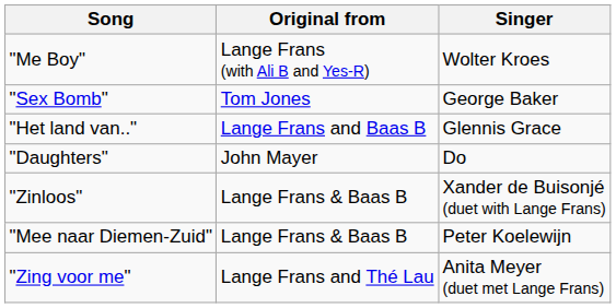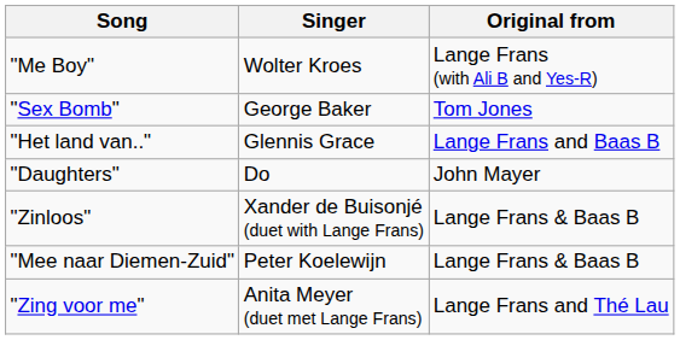 <table class="wikitable">
 <tr>
 <th>Song</th>
+<th>Singer</th>
 <th>Original from</th>
-<th>Singer</th>
 </tr>
 <tr>
 <td>"Me Boy"</td>
+<td>Wolter Kroes</td>
 <td>Lange Frans <br><small>(with <a href='#'>Ali B</a> and <a href='#'>Yes-R</a>)</small></td>
-<td>Wolter Kroes</td>
 </tr>
 <tr>
 <td>"<a href='#'>Sex Bomb</a>"</td>
+<td>George Baker</td>
 <td><a href='#'>Tom Jones</a></td>
-<td>George Baker</td>
 </tr>
 <tr>
 <td>"Het land van.."</td>
+<td>Glennis Grace</td>
 <td><a href='#'>Lange Frans</a> and <a href='#'>Baas B</a></td>
-<td>Glennis Grace</td>
 </tr>
 <tr>
 <td>"Daughters"</td>
+<td>Do</td>
 <td>John Mayer</td>
-<td>Do</td>
 </tr>
 <tr>
 <td>"Zinloos"</td>
+<td>Xander de Buisonjé <br><small>(duet with Lange Frans)</small></td>
 <td>Lange Frans & Baas B</td>
-<td>Xander de Buisonjé <br><small>(duet with Lange Frans)</small></td>
 </tr>
 <tr>
 <td>"Mee naar Diemen-Zuid"</td>
+<td>Peter Koelewijn</td>
 <td>Lange Frans & Baas B</td>
-<td>Peter Koelewijn</td>
 </tr>
 <tr>
 <td>"<a href='#'>Zing voor me</a>"</td>
+<td>Anita Meyer <br><small>(duet met Lange Frans)</small></td>
 <td>Lange Frans and <a href='#'>Thé Lau</a></td>
-<td>Anita Meyer <br><small>(duet met Lange Frans)</small></td>
 </tr>
 </table>
